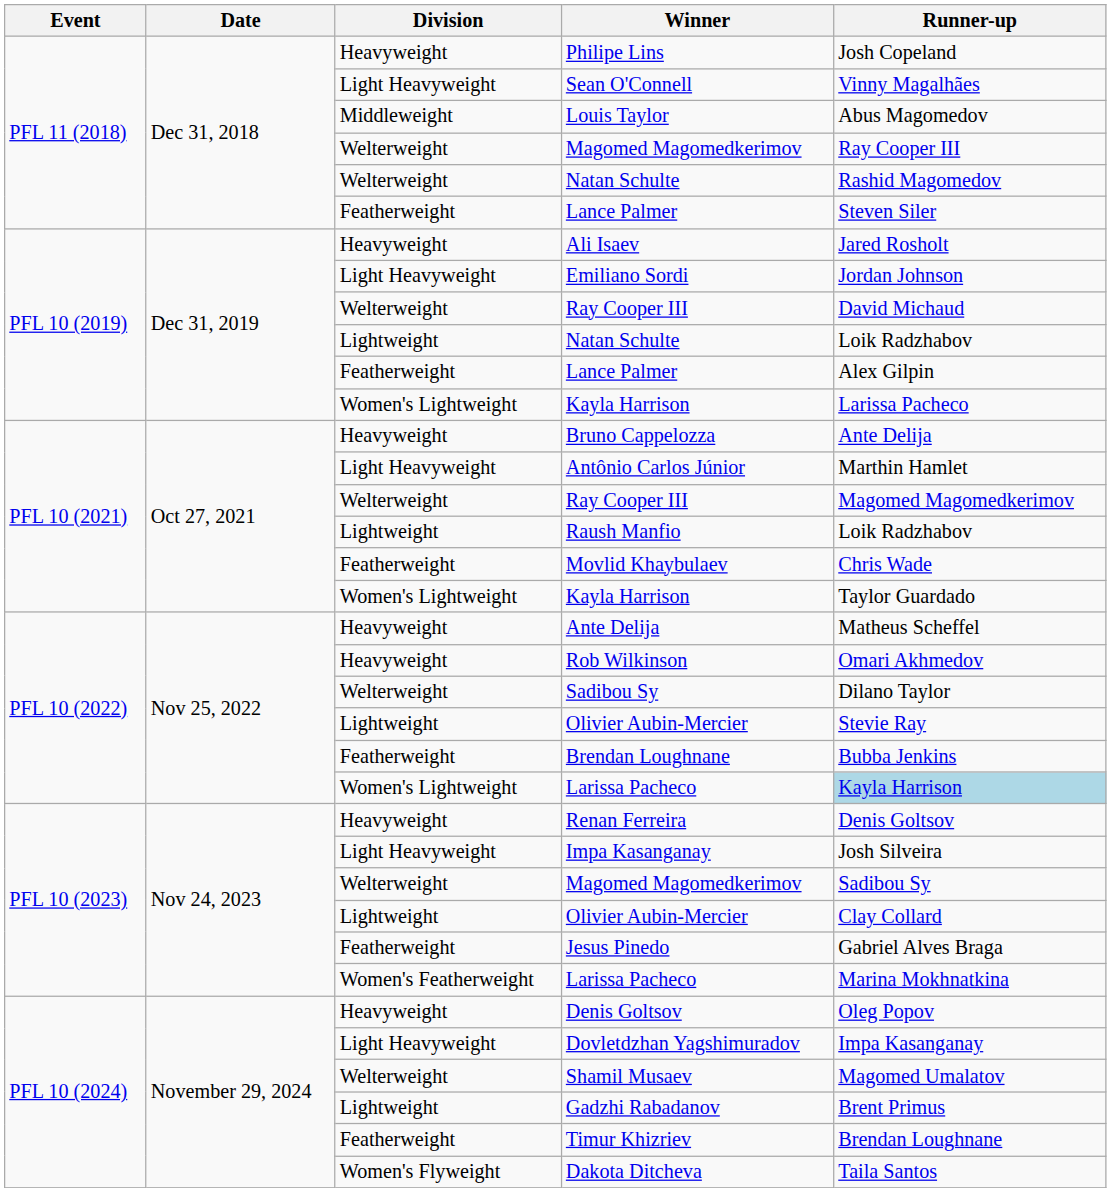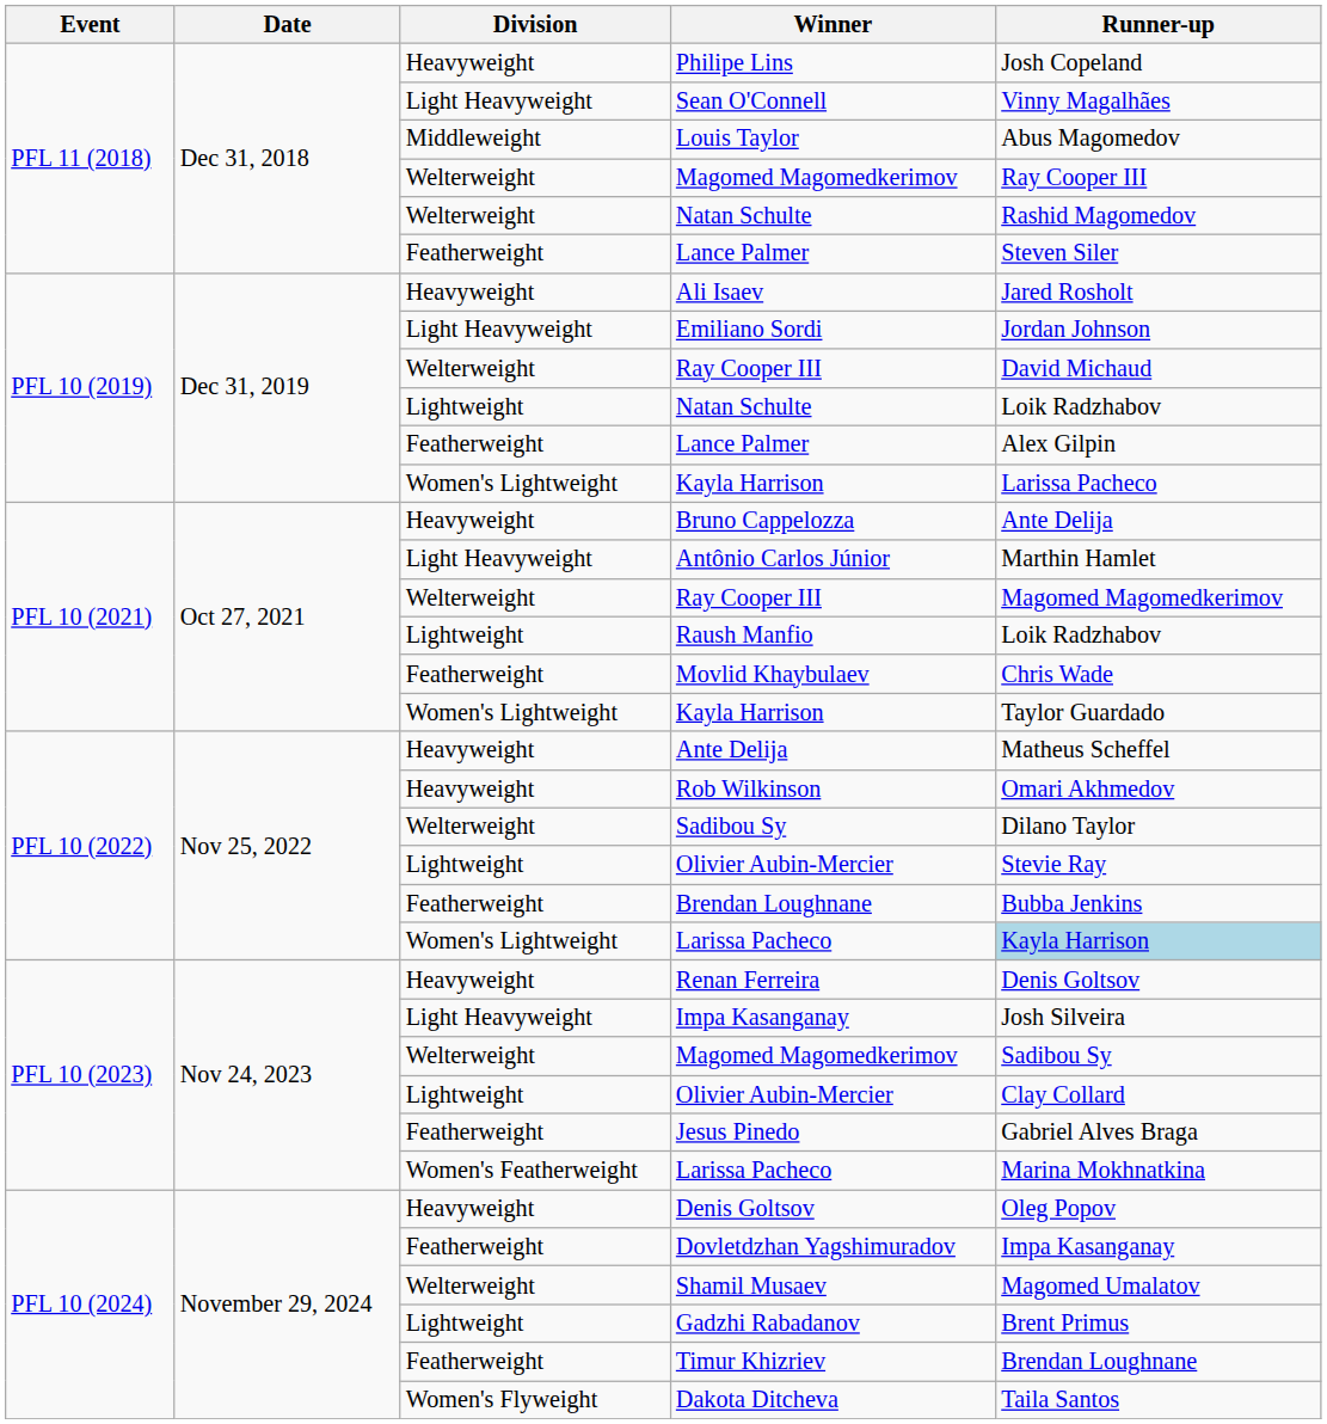 <table class="wikitable" style="width:99%;">
 <tr>
 <th>Event</th>
 <th>Date</th>
 <th>Division</th>
 <th>Winner</th>
 <th>Runner-up</th>
 </tr>
 <tr>
 <td rowspan=6><a href='#'>PFL 11 (2018)</a></td>
 <td rowspan=6>Dec 31, 2018</td>
 <td>Heavyweight</td>
 <td> <a href='#'>Philipe Lins</a></td>
 <td> Josh Copeland</td>
 </tr>
 <tr>
 <td>Light Heavyweight</td>
 <td> <a href='#'>Sean O'Connell</a></td>
 <td> <a href='#'>Vinny Magalhães</a></td>
 </tr>
 <tr>
 <td>Middleweight</td>
 <td> <a href='#'>Louis Taylor</a></td>
 <td> Abus Magomedov</td>
 </tr>
 <tr>
 <td>Welterweight</td>
 <td> <a href='#'>Magomed Magomedkerimov</a></td>
 <td> <a href='#'>Ray Cooper III</a></td>
 </tr>
 <tr>
 <td>Welterweight</td>
 <td> <a href='#'>Natan Schulte</a></td>
 <td> <a href='#'>Rashid Magomedov</a></td>
 </tr>
 <tr>
 <td>Featherweight</td>
 <td> <a href='#'>Lance Palmer</a></td>
 <td> <a href='#'>Steven Siler</a></td>
 </tr>
 <tr>
 <td rowspan=6><a href='#'>PFL 10 (2019)</a></td>
 <td rowspan=6>Dec 31, 2019</td>
 <td>Heavyweight</td>
 <td> <a href='#'>Ali Isaev</a></td>
 <td> <a href='#'>Jared Rosholt</a></td>
 </tr>
 <tr>
 <td>Light Heavyweight</td>
 <td> <a href='#'>Emiliano Sordi</a></td>
 <td> <a href='#'>Jordan Johnson</a></td>
 </tr>
 <tr>
 <td>Welterweight</td>
 <td> <a href='#'>Ray Cooper III</a></td>
 <td> <a href='#'>David Michaud</a></td>
 </tr>
 <tr>
 <td>Lightweight</td>
 <td> <a href='#'>Natan Schulte</a> </td>
 <td> Loik Radzhabov</td>
 </tr>
 <tr>
 <td>Featherweight</td>
 <td> <a href='#'>Lance Palmer</a> </td>
 <td> Alex Gilpin</td>
 </tr>
 <tr>
 <td>Women's Lightweight</td>
 <td> <a href='#'>Kayla Harrison</a></td>
 <td> <a href='#'>Larissa Pacheco</a></td>
 </tr>
 <tr>
 <td rowspan=6><a href='#'>PFL 10 (2021)</a></td>
 <td rowspan=6>Oct 27, 2021</td>
 <td>Heavyweight</td>
 <td> <a href='#'>Bruno Cappelozza</a></td>
 <td> <a href='#'>Ante Delija</a></td>
 </tr>
 <tr>
 <td>Light Heavyweight</td>
 <td> <a href='#'>Antônio Carlos Júnior</a></td>
 <td> Marthin Hamlet</td>
 </tr>
 <tr>
 <td>Welterweight</td>
 <td> <a href='#'>Ray Cooper III</a> </td>
 <td> <a href='#'>Magomed Magomedkerimov</a></td>
 </tr>
 <tr>
 <td>Lightweight</td>
 <td> <a href='#'>Raush Manfio</a></td>
 <td> Loik Radzhabov</td>
 </tr>
 <tr>
 <td>Featherweight</td>
 <td> <a href='#'>Movlid Khaybulaev</a></td>
 <td> <a href='#'>Chris Wade</a></td>
 </tr>
 <tr>
 <td>Women's Lightweight</td>
 <td> <a href='#'>Kayla Harrison</a> </td>
 <td> Taylor Guardado</td>
 </tr>
 <tr>
 <td rowspan=6><a href='#'>PFL 10 (2022)</a></td>
 <td rowspan=6>Nov 25, 2022</td>
 <td>Heavyweight</td>
 <td> <a href='#'>Ante Delija</a></td>
 <td> Matheus Scheffel</td>
 </tr>
 <tr>
 <td>Heavyweight</td>
 <td> <a href='#'>Rob Wilkinson</a></td>
 <td> <a href='#'>Omari Akhmedov</a></td>
 </tr>
 <tr>
 <td>Welterweight</td>
 <td> <a href='#'>Sadibou Sy</a></td>
 <td> Dilano Taylor</td>
 </tr>
 <tr>
 <td>Lightweight</td>
 <td> <a href='#'>Olivier Aubin-Mercier</a></td>
 <td> <a href='#'>Stevie Ray</a></td>
 </tr>
 <tr>
 <td>Featherweight</td>
 <td> <a href='#'>Brendan Loughnane</a></td>
 <td> <a href='#'>Bubba Jenkins</a></td>
 </tr>
 <tr>
 <td>Women's Lightweight</td>
 <td> <a href='#'>Larissa Pacheco</a></td>
 <td style="background: lightblue;"> <a href='#'>Kayla Harrison</a></td>
 </tr>
 <tr>
 <td rowspan=6><a href='#'>PFL 10 (2023)</a></td>
 <td rowspan=6>Nov 24, 2023</td>
 <td>Heavyweight</td>
 <td> <a href='#'>Renan Ferreira</a></td>
 <td> <a href='#'>Denis Goltsov</a></td>
 </tr>
 <tr>
 <td>Light Heavyweight</td>
 <td> <a href='#'>Impa Kasanganay</a></td>
 <td> Josh Silveira</td>
 </tr>
 <tr>
 <td>Welterweight</td>
 <td> <a href='#'>Magomed Magomedkerimov</a> </td>
 <td> <a href='#'>Sadibou Sy</a></td>
 </tr>
 <tr>
 <td>Lightweight</td>
 <td> <a href='#'>Olivier Aubin-Mercier</a> </td>
 <td> <a href='#'>Clay Collard</a></td>
 </tr>
 <tr>
 <td>Featherweight</td>
 <td> <a href='#'>Jesus Pinedo</a></td>
 <td> Gabriel Alves Braga</td>
 </tr>
 <tr>
 <td>Women's Featherweight</td>
 <td> <a href='#'>Larissa Pacheco</a> </td>
 <td> <a href='#'>Marina Mokhnatkina</a></td>
 </tr>
 <tr>
 <td rowspan=6><a href='#'>PFL 10 (2024)</a></td>
 <td rowspan=6>November 29, 2024</td>
 <td>Heavyweight</td>
 <td> <a href='#'>Denis Goltsov</a></td>
 <td> <a href='#'>Oleg Popov</a></td>
 </tr>
 <tr>
-<td>Light Heavyweight</td>
+<td>Featherweight</td>
 <td> <a href='#'>Dovletdzhan Yagshimuradov</a></td>
 <td> <a href='#'>Impa Kasanganay</a></td>
 </tr>
 <tr>
 <td>Welterweight</td>
 <td> <a href='#'>Shamil Musaev</a></td>
 <td> <a href='#'>Magomed Umalatov</a></td>
 </tr>
 <tr>
 <td>Lightweight</td>
 <td> <a href='#'>Gadzhi Rabadanov</a></td>
 <td> <a href='#'>Brent Primus</a></td>
 </tr>
 <tr>
 <td>Featherweight</td>
 <td> <a href='#'>Timur Khizriev</a></td>
 <td> <a href='#'>Brendan Loughnane</a></td>
 </tr>
 <tr>
 <td>Women's Flyweight</td>
 <td> <a href='#'>Dakota Ditcheva</a></td>
 <td> <a href='#'>Taila Santos</a></td>
 </tr>
 </table>
